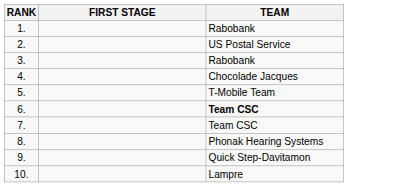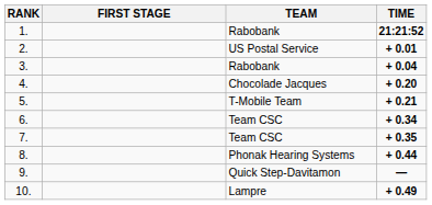 <table class="wikitable" style="font-size:95%;">
 <tr>
 <th>RANK</th>
 <th align="left" style="width: 16em">FIRST STAGE</th>
 <th align="left" style="width: 13em">TEAM</th>
+<th>TIME</th>
 </tr>
 <tr>
 <td align="center">1.</td>
 <td></td>
 <td>Rabobank</td>
+<td align="center"><strong>21:21:52</strong></td>
 </tr>
 <tr>
 <td align="center">2.</td>
 <td></td>
 <td>US Postal Service</td>
+<td align="center"><strong>+ 0.01</strong></td>
 </tr>
 <tr>
 <td align="center">3.</td>
 <td></td>
 <td>Rabobank</td>
+<td align="center"><strong>+ 0.04</strong></td>
 </tr>
 <tr>
 <td align="center">4.</td>
 <td></td>
 <td>Chocolade Jacques</td>
+<td align="center"><strong>+ 0.20</strong></td>
 </tr>
 <tr>
 <td align="center">5.</td>
 <td></td>
 <td>T-Mobile Team</td>
+<td align="center"><strong>+ 0.21</strong></td>
 </tr>
 <tr>
 <td align="center">6.</td>
 <td></td>
-<td><strong>Team CSC</strong></td>
+<td>Team CSC</td>
+<td align="center"><strong>+ 0.34</strong></td>
 </tr>
 <tr>
 <td align="center">7.</td>
 <td></td>
 <td>Team CSC</td>
+<td align="center"><strong>+ 0.35</strong></td>
 </tr>
 <tr>
 <td align="center">8.</td>
 <td></td>
 <td>Phonak Hearing Systems</td>
+<td align="center"><strong>+ 0.44</strong></td>
 </tr>
 <tr>
 <td align="center">9.</td>
 <td></td>
 <td>Quick Step-Davitamon</td>
+<td align="center"><strong>—</strong></td>
 </tr>
 <tr>
 <td align="center">10.</td>
 <td></td>
 <td>Lampre</td>
+<td align="center"><strong>+ 0.49</strong></td>
 </tr>
 </table>
